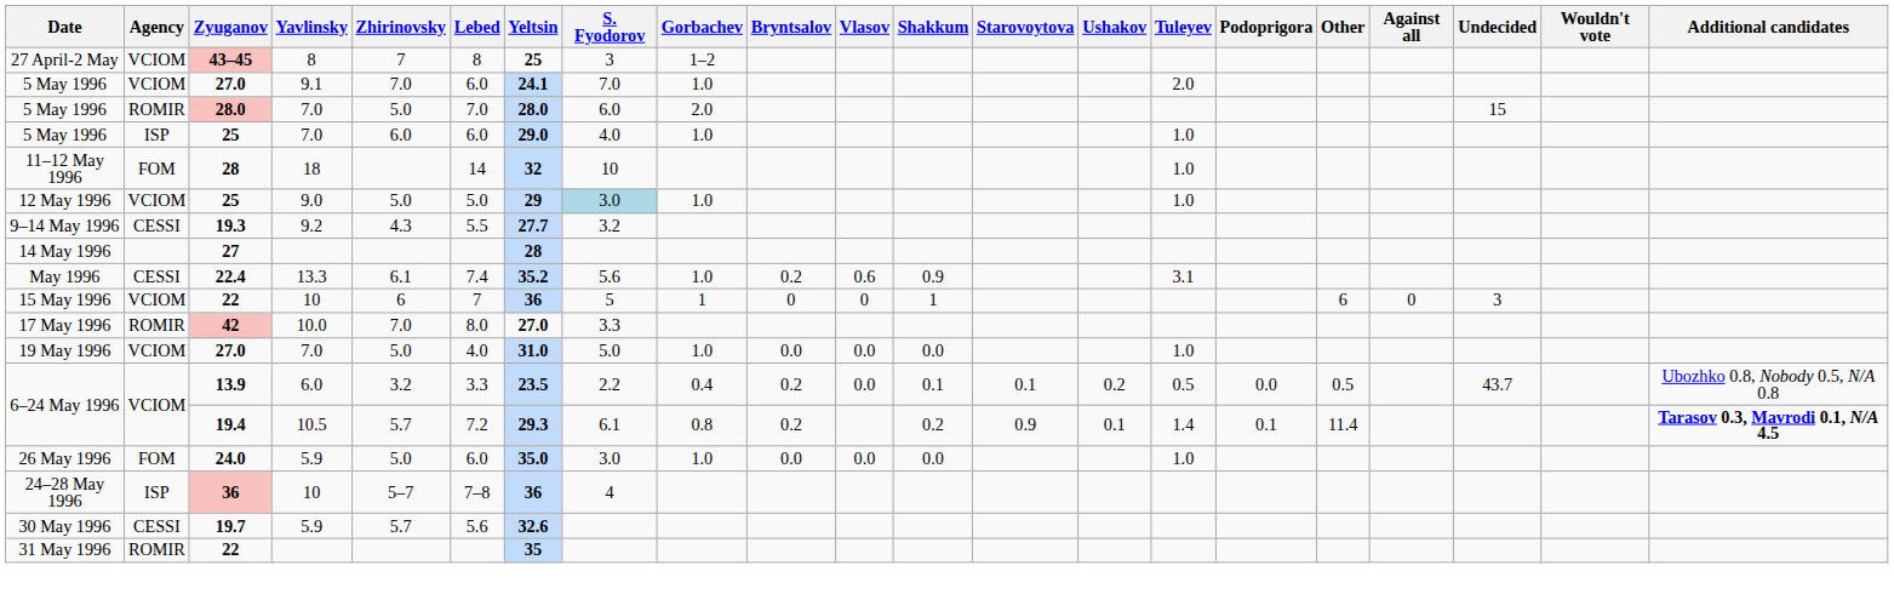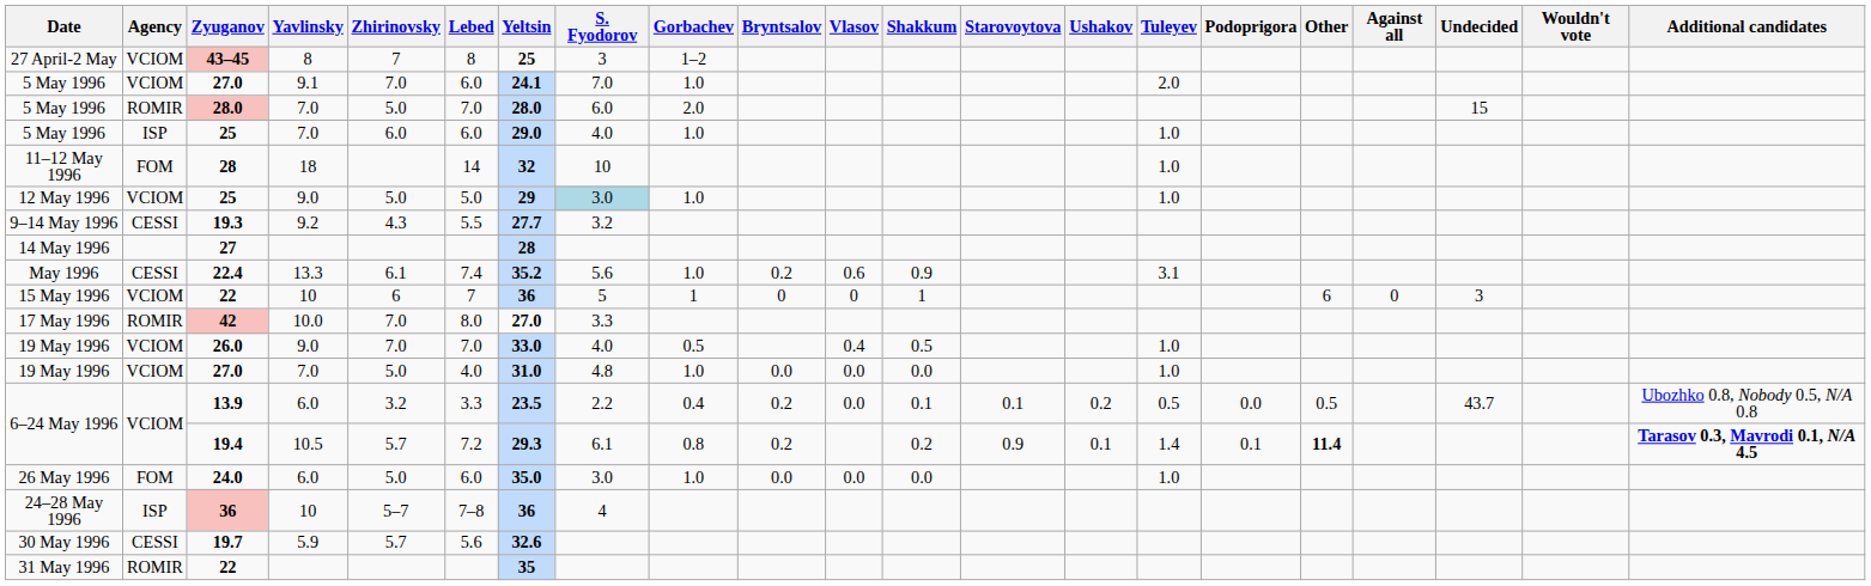 <table class="wikitable" style="text-align:center;font-size:90%;line-height:14px;">
 <tr>
 <th>Date</th>
 <th>Agency</th>
 <th><a href='#'>Zyuganov</a></th>
 <th><a href='#'>Yavlinsky</a></th>
 <th><a href='#'>Zhirinovsky</a></th>
 <th><a href='#'>Lebed</a></th>
 <th><a href='#'>Yeltsin</a></th>
 <th><a href='#'>S. Fyodorov</a></th>
 <th><a href='#'>Gorbachev</a></th>
 <th><a href='#'>Bryntsalov</a></th>
 <th><a href='#'>Vlasov</a></th>
 <th><a href='#'>Shakkum</a></th>
 <th><a href='#'>Starovoytova</a></th>
 <th><a href='#'>Ushakov</a></th>
 <th><a href='#'>Tuleyev</a></th>
 <th>Podoprigora</th>
 <th>Other</th>
 <th>Against all</th>
 <th>Undecided</th>
 <th>Wouldn't vote</th>
 <th>Additional candidates</th>
 </tr>
 <tr>
 <td>27 April-2 May</td>
 <td>VCIOM</td>
 <td style="background:#F8C1BE"><strong>43–45</strong></td>
 <td>8</td>
 <td>7</td>
 <td>8</td>
 <td><strong>25</strong></td>
 <td>3</td>
 <td>1–2</td>
 <td></td>
 <td></td>
 <td></td>
 <td></td>
 <td></td>
 <td></td>
 <td></td>
 <td></td>
 <td></td>
 <td></td>
 <td></td>
 <td></td>
 </tr>
 <tr>
 <td>5 May 1996</td>
 <td>VCIOM</td>
 <td><strong>27.0</strong></td>
 <td>9.1</td>
 <td>7.0</td>
 <td>6.0</td>
 <td style="background:#C0DBFC"><strong>24.1</strong></td>
 <td>7.0</td>
 <td>1.0</td>
 <td></td>
 <td></td>
 <td></td>
 <td></td>
 <td></td>
 <td>2.0</td>
 <td></td>
 <td></td>
 <td></td>
 <td></td>
 <td></td>
 <td></td>
 </tr>
 <tr>
 <td>5 May 1996</td>
 <td>ROMIR</td>
 <td style="background:#F8C1BE"><strong>28.0</strong></td>
 <td>7.0</td>
 <td>5.0</td>
 <td>7.0</td>
 <td style="background:#C0DBFC"><strong>28.0</strong></td>
 <td>6.0</td>
 <td>2.0</td>
 <td></td>
 <td></td>
 <td></td>
 <td></td>
 <td></td>
 <td></td>
 <td></td>
 <td></td>
 <td></td>
 <td>15</td>
 <td></td>
 <td></td>
 </tr>
 <tr>
 <td>5 May 1996</td>
 <td>ISP</td>
 <td><strong>25</strong></td>
 <td>7.0</td>
 <td>6.0</td>
 <td>6.0</td>
 <td style="background:#C0DBFC"><strong>29.0</strong></td>
 <td>4.0</td>
 <td>1.0</td>
 <td></td>
 <td></td>
 <td></td>
 <td></td>
 <td></td>
 <td>1.0</td>
 <td></td>
 <td></td>
 <td></td>
 <td></td>
 <td></td>
 <td></td>
 </tr>
 <tr>
 <td>11–12 May 1996</td>
 <td>FOM</td>
 <td><strong>28</strong></td>
 <td>18</td>
 <td></td>
 <td>14</td>
 <td style="background:#C0DBFC"><strong>32</strong></td>
 <td>10</td>
 <td></td>
 <td></td>
 <td></td>
 <td></td>
 <td></td>
 <td></td>
 <td>1.0</td>
 <td></td>
 <td></td>
 <td></td>
 <td></td>
 <td></td>
 <td></td>
 </tr>
 <tr>
 <td>12 May 1996</td>
 <td>VCIOM</td>
 <td><strong>25</strong></td>
 <td>9.0</td>
 <td>5.0</td>
 <td>5.0</td>
 <td style="background:#C0DBFC"><strong>29</strong></td>
 <td style="background: lightblue;">3.0</td>
 <td>1.0</td>
 <td></td>
 <td></td>
 <td></td>
 <td></td>
 <td></td>
 <td>1.0</td>
 <td></td>
 <td></td>
 <td></td>
 <td></td>
 <td></td>
 <td></td>
 </tr>
 <tr>
 <td>9–14 May 1996</td>
 <td>CESSI</td>
 <td><strong>19.3</strong></td>
 <td>9.2</td>
 <td>4.3</td>
 <td>5.5</td>
 <td style="background:#C0DBFC"><strong>27.7</strong></td>
 <td>3.2</td>
 <td></td>
 <td></td>
 <td></td>
 <td></td>
 <td></td>
 <td></td>
 <td></td>
 <td></td>
 <td></td>
 <td></td>
 <td></td>
 <td></td>
 <td></td>
 </tr>
 <tr>
 <td>14 May 1996</td>
 <td></td>
 <td><strong>27</strong></td>
 <td></td>
 <td></td>
 <td></td>
 <td style="background:#C0DBFC"><strong>28</strong></td>
 <td></td>
 <td></td>
 <td></td>
 <td></td>
 <td></td>
 <td></td>
 <td></td>
 <td></td>
 <td></td>
 <td></td>
 <td></td>
 <td></td>
 <td></td>
 <td></td>
 </tr>
 <tr>
 <td>May 1996</td>
 <td>CESSI</td>
 <td><strong>22.4</strong></td>
 <td>13.3</td>
 <td>6.1</td>
 <td>7.4</td>
 <td style="background:#C0DBFC"><strong>35.2</strong></td>
 <td>5.6</td>
 <td>1.0</td>
 <td>0.2</td>
 <td>0.6</td>
 <td>0.9</td>
 <td></td>
 <td></td>
 <td>3.1</td>
 <td></td>
 <td></td>
 <td></td>
 <td></td>
 <td></td>
 <td></td>
 </tr>
 <tr>
 <td>15 May 1996</td>
 <td>VCIOM</td>
 <td><strong>22</strong></td>
 <td>10</td>
 <td>6</td>
 <td>7</td>
 <td style="background:#C0DBFC"><strong>36</strong></td>
 <td>5</td>
 <td>1</td>
 <td>0</td>
 <td>0</td>
 <td>1</td>
 <td></td>
 <td></td>
 <td></td>
 <td></td>
 <td>6</td>
 <td>0</td>
 <td>3</td>
 <td></td>
 <td></td>
 </tr>
 <tr>
 <td>17 May 1996</td>
 <td>ROMIR</td>
 <td style="background:#F8C1BE"><strong>42</strong></td>
 <td>10.0</td>
 <td>7.0</td>
 <td>8.0</td>
 <td><strong>27.0</strong></td>
 <td>3.3</td>
 <td></td>
 <td></td>
 <td></td>
 <td></td>
 <td></td>
 <td></td>
 <td></td>
 <td></td>
 <td></td>
 <td></td>
 <td></td>
 <td></td>
 <td></td>
 </tr>
 <tr>
 <td>19 May 1996</td>
 <td>VCIOM</td>
+<td><strong>26.0</strong></td>
+<td>9.0</td>
+<td>7.0</td>
+<td>7.0</td>
+<td style="background:#C0DBFC"><strong>33.0</strong></td>
+<td>4.0</td>
+<td>0.5</td>
+<td></td>
+<td>0.4</td>
+<td>0.5</td>
+<td></td>
+<td></td>
+<td>1.0</td>
+<td></td>
+<td></td>
+<td></td>
+<td></td>
+<td></td>
+<td></td>
+</tr>
+<tr>
+<td>19 May 1996</td>
+<td>VCIOM</td>
 <td><strong>27.0</strong></td>
 <td>7.0</td>
 <td>5.0</td>
 <td>4.0</td>
 <td style="background:#C0DBFC"><strong>31.0</strong></td>
-<td>5.0</td>
+<td>4.8</td>
 <td>1.0</td>
 <td>0.0</td>
 <td>0.0</td>
 <td>0.0</td>
 <td></td>
 <td></td>
 <td>1.0</td>
 <td></td>
 <td></td>
 <td></td>
 <td></td>
 <td></td>
 <td></td>
 </tr>
 <tr>
 <td rowspan=2>6–24 May 1996</td>
 <td rowspan=2>VCIOM</td>
 <td><strong>13.9</strong></td>
 <td>6.0</td>
 <td>3.2</td>
 <td>3.3</td>
 <td style="background:#C0DBFC"><strong>23.5</strong></td>
 <td>2.2</td>
 <td>0.4</td>
 <td>0.2</td>
 <td>0.0</td>
 <td>0.1</td>
 <td>0.1</td>
 <td>0.2</td>
 <td>0.5</td>
 <td>0.0</td>
 <td>0.5</td>
 <td></td>
 <td>43.7</td>
 <td></td>
 <td><a href='#'>Ubozhko</a> 0.8, <em>Nobody</em> 0.5, <em>N/A</em> 0.8</td>
 </tr>
 <tr>
 <td><strong>19.4</strong></td>
 <td>10.5</td>
 <td>5.7</td>
 <td>7.2</td>
 <td style="background:#C0DBFC"><strong>29.3</strong></td>
 <td>6.1</td>
 <td>0.8</td>
 <td>0.2</td>
 <td></td>
 <td>0.2</td>
 <td>0.9</td>
 <td>0.1</td>
 <td>1.4</td>
 <td>0.1</td>
-<td>11.4</td>
+<td><strong>11.4</strong></td>
 <td></td>
 <td></td>
 <td></td>
 <td><strong><a href='#'>Tarasov</a> 0.3, <a href='#'>Mavrodi</a> 0.1, <em>N/A</em> 4.5</strong></td>
 </tr>
 <tr>
 <td>26 May 1996</td>
 <td>FOM</td>
 <td><strong>24.0</strong></td>
-<td>5.9</td>
+<td>6.0</td>
 <td>5.0</td>
 <td>6.0</td>
 <td style="background:#C0DBFC"><strong>35.0</strong></td>
 <td>3.0</td>
 <td>1.0</td>
 <td>0.0</td>
 <td>0.0</td>
 <td>0.0</td>
 <td></td>
 <td></td>
 <td>1.0</td>
 <td></td>
 <td></td>
 <td></td>
 <td></td>
 <td></td>
 <td></td>
 </tr>
 <tr>
 <td>24–28 May 1996</td>
 <td>ISP</td>
 <td style="background:#F8C1BE"><strong>36</strong></td>
 <td>10</td>
 <td>5–7</td>
 <td>7–8</td>
 <td style="background:#C0DBFC"><strong>36</strong></td>
 <td>4</td>
 <td></td>
 <td></td>
 <td></td>
 <td></td>
 <td></td>
 <td></td>
 <td></td>
 <td></td>
 <td></td>
 <td></td>
 <td></td>
 <td></td>
 <td></td>
 </tr>
 <tr>
 <td>30 May 1996</td>
 <td>CESSI</td>
 <td><strong>19.7</strong></td>
 <td>5.9</td>
 <td>5.7</td>
 <td>5.6</td>
 <td style="background:#C0DBFC"><strong>32.6</strong></td>
 <td></td>
 <td></td>
 <td></td>
 <td></td>
 <td></td>
 <td></td>
 <td></td>
 <td></td>
 <td></td>
 <td></td>
 <td></td>
 <td></td>
 <td></td>
 <td></td>
 </tr>
 <tr>
 <td>31 May 1996</td>
 <td>ROMIR</td>
 <td><strong>22</strong></td>
 <td></td>
 <td></td>
 <td></td>
 <td style="background:#C0DBFC"><strong>35</strong></td>
 <td></td>
 <td></td>
 <td></td>
 <td></td>
 <td></td>
 <td></td>
 <td></td>
 <td></td>
 <td></td>
 <td></td>
 <td></td>
 <td></td>
 <td></td>
 <td></td>
 </tr>
 </table>
